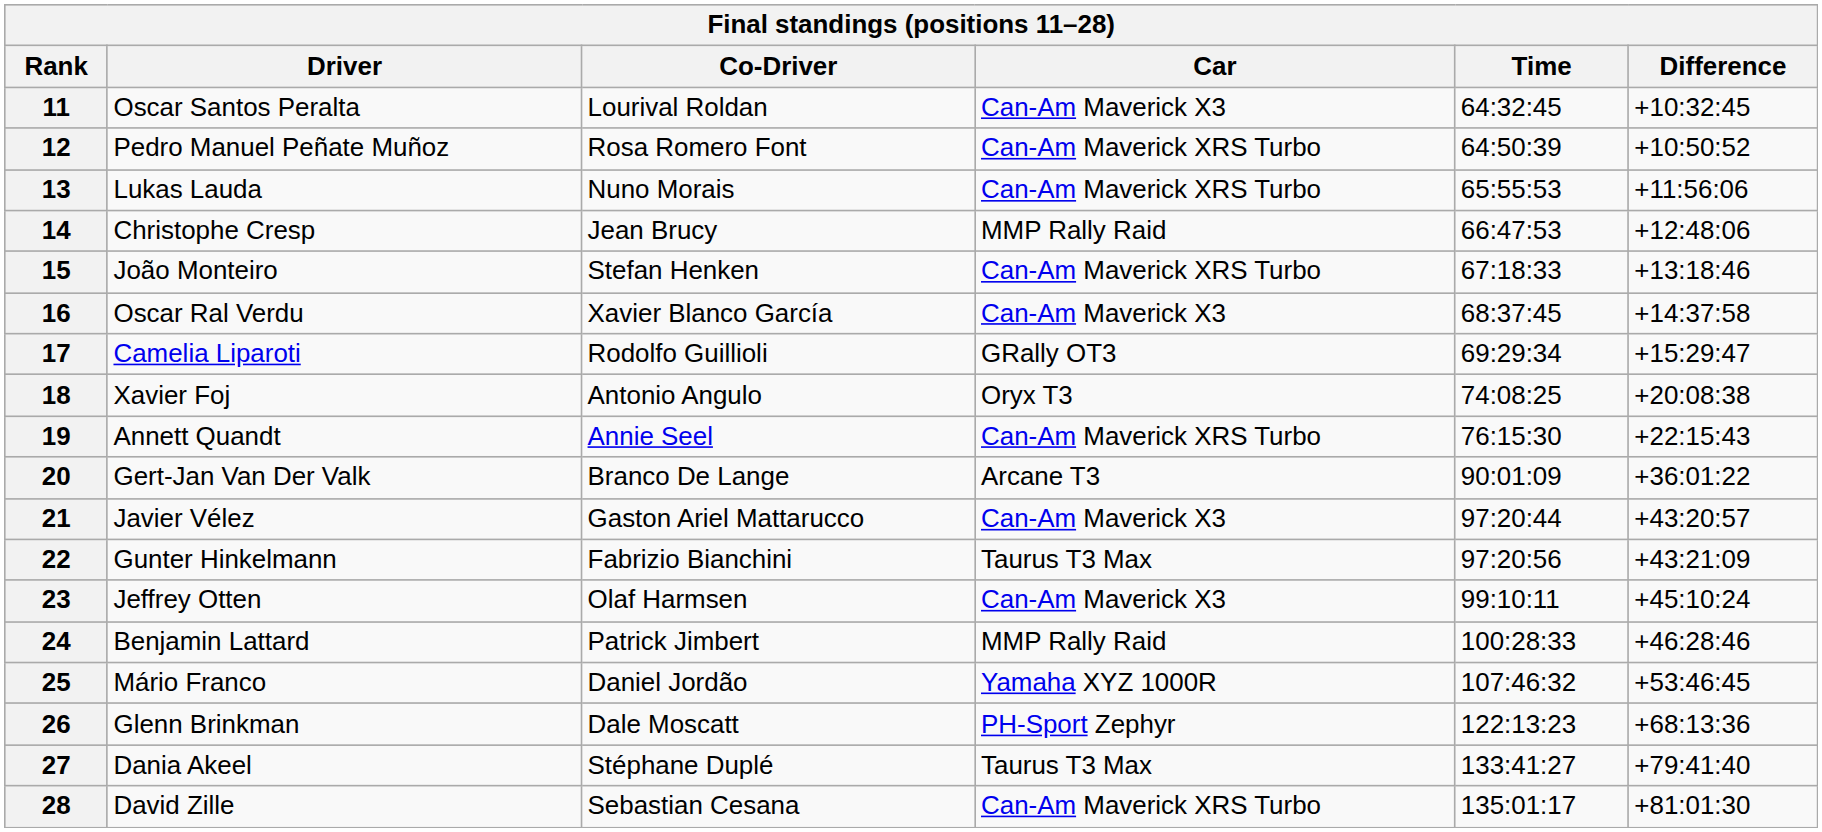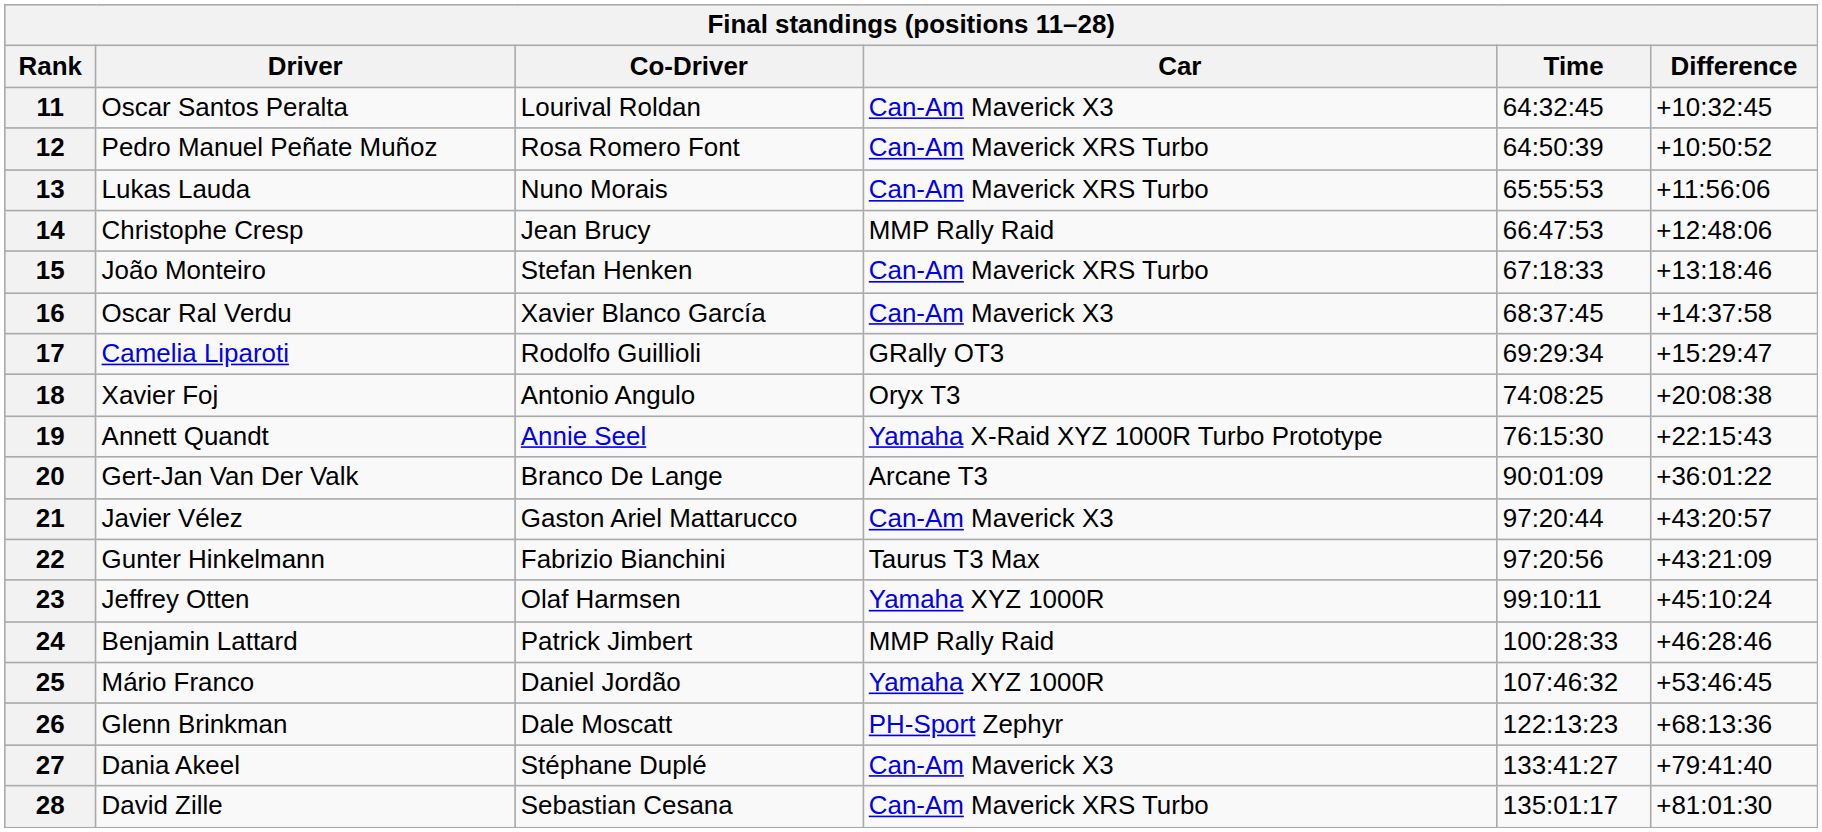 <table class="collapsible collapsed wikitable" style="width:70em;margin-top:-1px;">
 <tr>
 <th colspan="6">Final standings (positions 11–28)</th>
 </tr>
 <tr>
 <th>Rank</th>
 <th>Driver</th>
 <th>Co-Driver</th>
 <th>Car</th>
 <th>Time</th>
 <th>Difference</th>
 </tr>
 <tr>
 <th>11</th>
 <td> Oscar Santos Peralta</td>
 <td> Lourival Roldan</td>
 <td><a href='#'>Can-Am</a> Maverick X3</td>
 <td>64:32:45</td>
 <td>+10:32:45</td>
 </tr>
 <tr>
 <th>12</th>
 <td> Pedro Manuel Peñate Muñoz</td>
 <td> Rosa Romero Font</td>
 <td><a href='#'>Can-Am</a> Maverick XRS Turbo</td>
 <td>64:50:39</td>
 <td>+10:50:52</td>
 </tr>
 <tr>
 <th>13</th>
 <td> Lukas Lauda</td>
 <td> Nuno Morais</td>
 <td><a href='#'>Can-Am</a> Maverick XRS Turbo</td>
 <td>65:55:53</td>
 <td>+11:56:06</td>
 </tr>
 <tr>
 <th>14</th>
 <td> Christophe Cresp</td>
 <td> Jean Brucy</td>
 <td>MMP Rally Raid</td>
 <td>66:47:53</td>
 <td>+12:48:06</td>
 </tr>
 <tr>
 <th>15</th>
 <td> João Monteiro</td>
 <td> Stefan Henken</td>
 <td><a href='#'>Can-Am</a> Maverick XRS Turbo</td>
 <td>67:18:33</td>
 <td>+13:18:46</td>
 </tr>
 <tr>
 <th>16</th>
 <td> Oscar Ral Verdu</td>
 <td> Xavier Blanco García</td>
 <td><a href='#'>Can-Am</a> Maverick X3</td>
 <td>68:37:45</td>
 <td>+14:37:58</td>
 </tr>
 <tr>
 <th>17</th>
 <td> <a href='#'>Camelia Liparoti</a></td>
 <td> Rodolfo Guillioli</td>
 <td>GRally OT3</td>
 <td>69:29:34</td>
 <td>+15:29:47</td>
 </tr>
 <tr>
 <th>18</th>
 <td> Xavier Foj</td>
 <td> Antonio Angulo</td>
 <td>Oryx T3</td>
 <td>74:08:25</td>
 <td>+20:08:38</td>
 </tr>
 <tr>
 <th>19</th>
 <td> Annett Quandt</td>
 <td> <a href='#'>Annie Seel</a></td>
-<td><a href='#'>Can-Am</a> Maverick XRS Turbo</td>
+<td><a href='#'>Yamaha</a> X-Raid XYZ 1000R Turbo Prototype</td>
 <td>76:15:30</td>
 <td>+22:15:43</td>
 </tr>
 <tr>
 <th>20</th>
 <td> Gert-Jan Van Der Valk</td>
 <td> Branco De Lange</td>
 <td>Arcane T3</td>
 <td>90:01:09</td>
 <td>+36:01:22</td>
 </tr>
 <tr>
 <th>21</th>
 <td> Javier Vélez</td>
 <td> Gaston Ariel Mattarucco</td>
 <td><a href='#'>Can-Am</a> Maverick X3</td>
 <td>97:20:44</td>
 <td>+43:20:57</td>
 </tr>
 <tr>
 <th>22</th>
 <td> Gunter Hinkelmann</td>
 <td> Fabrizio Bianchini</td>
 <td>Taurus T3 Max</td>
 <td>97:20:56</td>
 <td>+43:21:09</td>
 </tr>
 <tr>
 <th>23</th>
 <td> Jeffrey Otten</td>
 <td> Olaf Harmsen</td>
-<td><a href='#'>Can-Am</a> Maverick X3</td>
+<td><a href='#'>Yamaha</a> XYZ 1000R</td>
 <td>99:10:11</td>
 <td>+45:10:24</td>
 </tr>
 <tr>
 <th>24</th>
 <td> Benjamin Lattard</td>
 <td> Patrick Jimbert</td>
 <td>MMP Rally Raid</td>
 <td>100:28:33</td>
 <td>+46:28:46</td>
 </tr>
 <tr>
 <th>25</th>
 <td> Mário Franco</td>
 <td> Daniel Jordão</td>
 <td><a href='#'>Yamaha</a> XYZ 1000R</td>
 <td>107:46:32</td>
 <td>+53:46:45</td>
 </tr>
 <tr>
 <th>26</th>
 <td> Glenn Brinkman</td>
 <td> Dale Moscatt</td>
 <td><a href='#'>PH-Sport</a> Zephyr</td>
 <td>122:13:23</td>
 <td>+68:13:36</td>
 </tr>
 <tr>
 <th>27</th>
 <td> Dania Akeel</td>
 <td> Stéphane Duplé</td>
-<td>Taurus T3 Max</td>
+<td><a href='#'>Can-Am</a> Maverick X3</td>
 <td>133:41:27</td>
 <td>+79:41:40</td>
 </tr>
 <tr>
 <th>28</th>
 <td> David Zille</td>
 <td> Sebastian Cesana</td>
 <td><a href='#'>Can-Am</a> Maverick XRS Turbo</td>
 <td>135:01:17</td>
 <td>+81:01:30</td>
 </tr>
 <tr>
 </tr>
 </table>
